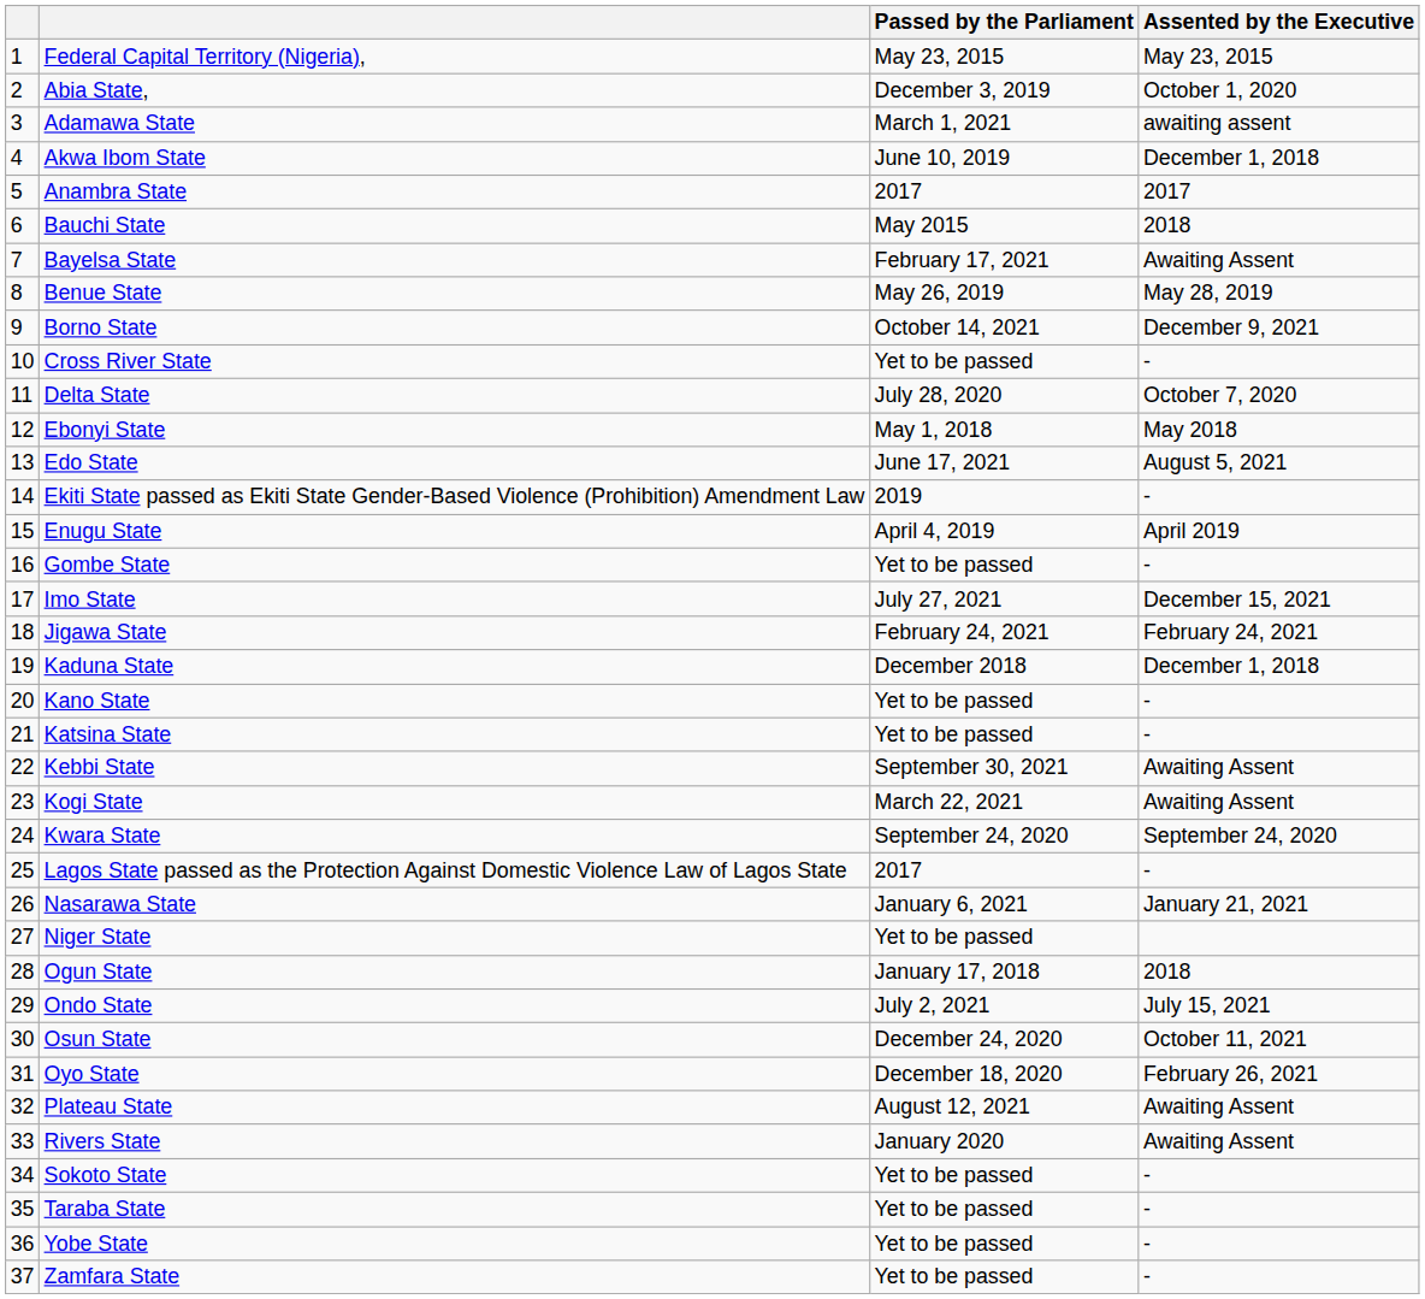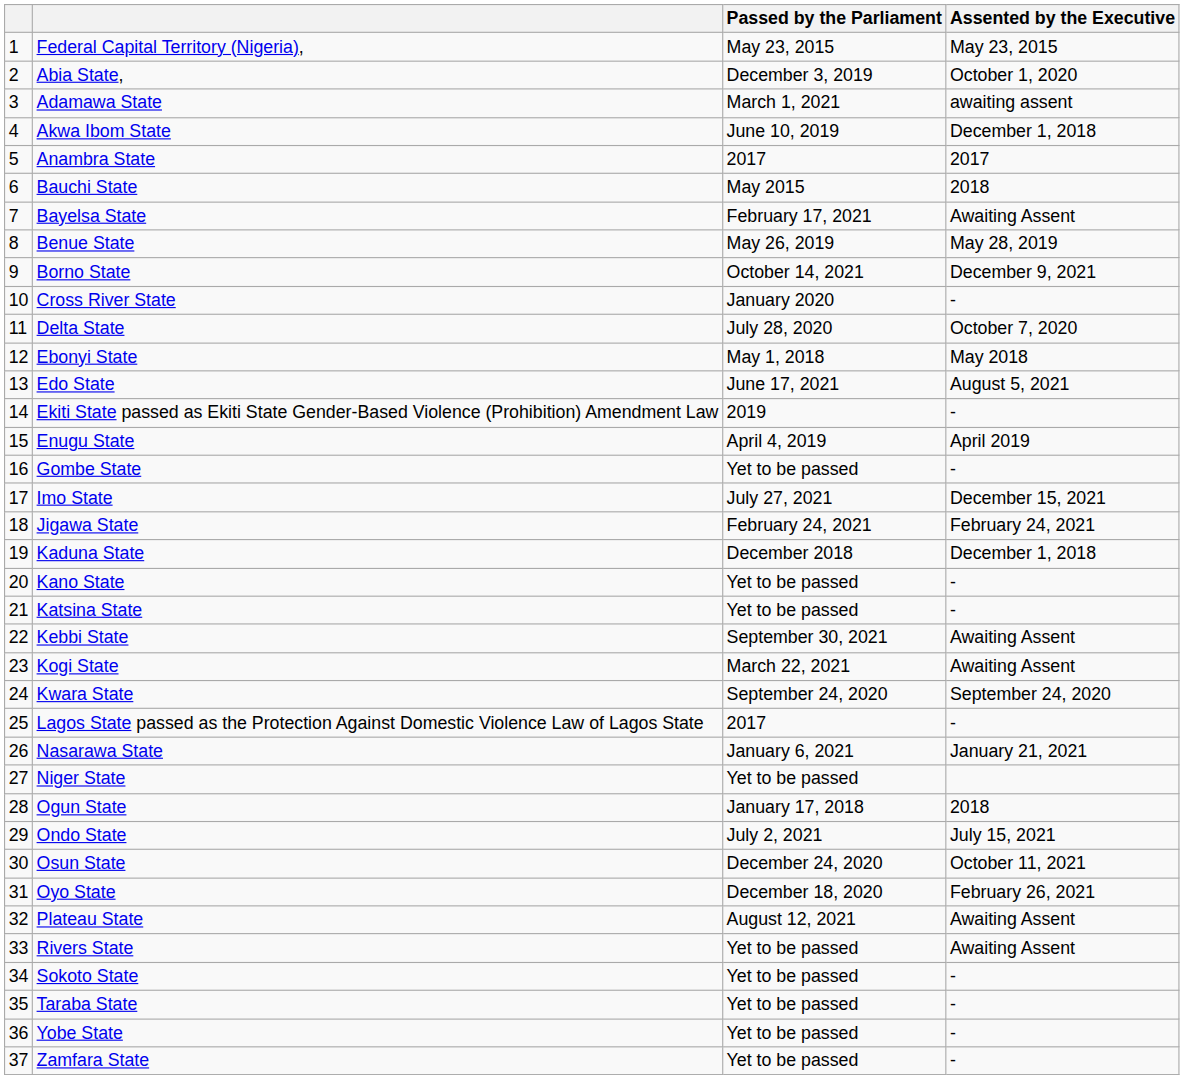 <table class="wikitable">
 <tr>
 <th></th>
 <th></th>
 <th>Passed by the Parliament</th>
 <th>Assented by the Executive</th>
 </tr>
 <tr>
 <td>1</td>
 <td><a href='#'>Federal Capital Territory (Nigeria)</a>,</td>
 <td>May 23, 2015</td>
 <td>May 23, 2015</td>
 </tr>
 <tr>
 <td>2</td>
 <td><a href='#'>Abia State</a>,</td>
 <td>December 3, 2019</td>
 <td>October 1, 2020</td>
 </tr>
 <tr>
 <td>3</td>
 <td><a href='#'>Adamawa State</a></td>
 <td>March 1, 2021</td>
 <td>awaiting assent</td>
 </tr>
 <tr>
 <td>4</td>
 <td><a href='#'>Akwa Ibom State</a></td>
 <td>June 10, 2019</td>
 <td>December 1, 2018</td>
 </tr>
 <tr>
 <td>5</td>
 <td><a href='#'>Anambra State</a></td>
 <td>2017</td>
 <td>2017</td>
 </tr>
 <tr>
 <td>6</td>
 <td><a href='#'>Bauchi State</a></td>
 <td>May 2015</td>
 <td>2018</td>
 </tr>
 <tr>
 <td>7</td>
 <td><a href='#'>Bayelsa State</a></td>
 <td>February 17, 2021</td>
 <td>Awaiting Assent</td>
 </tr>
 <tr>
 <td>8</td>
 <td><a href='#'>Benue State</a></td>
 <td>May 26, 2019</td>
 <td>May 28, 2019</td>
 </tr>
 <tr>
 <td>9</td>
 <td><a href='#'>Borno State</a></td>
 <td>October 14, 2021</td>
 <td>December 9, 2021</td>
 </tr>
 <tr>
 <td>10</td>
 <td><a href='#'>Cross River State</a></td>
-<td>Yet to be passed</td>
+<td>January 2020</td>
 <td>-</td>
 </tr>
 <tr>
 <td>11</td>
 <td><a href='#'>Delta State</a></td>
 <td>July 28, 2020</td>
 <td>October 7, 2020</td>
 </tr>
 <tr>
 <td>12</td>
 <td><a href='#'>Ebonyi State</a></td>
 <td>May 1, 2018</td>
 <td>May 2018</td>
 </tr>
 <tr>
 <td>13</td>
 <td><a href='#'>Edo State</a></td>
 <td>June 17, 2021</td>
 <td>August 5, 2021</td>
 </tr>
 <tr>
 <td>14</td>
 <td><a href='#'>Ekiti State</a> passed as Ekiti State Gender-Based Violence (Prohibition) Amendment Law</td>
 <td>2019</td>
 <td>-</td>
 </tr>
 <tr>
 <td>15</td>
 <td><a href='#'>Enugu State</a></td>
 <td>April 4, 2019</td>
 <td>April 2019</td>
 </tr>
 <tr>
 <td>16</td>
 <td><a href='#'>Gombe State</a></td>
 <td>Yet to be passed</td>
 <td>-</td>
 </tr>
 <tr>
 <td>17</td>
 <td><a href='#'>Imo State</a></td>
 <td>July 27, 2021</td>
 <td>December 15, 2021</td>
 </tr>
 <tr>
 <td>18</td>
 <td><a href='#'>Jigawa State</a></td>
 <td>February 24, 2021</td>
 <td>February 24, 2021</td>
 </tr>
 <tr>
 <td>19</td>
 <td><a href='#'>Kaduna State</a></td>
 <td>December 2018</td>
 <td>December 1, 2018</td>
 </tr>
 <tr>
 <td>20</td>
 <td><a href='#'>Kano State</a></td>
 <td>Yet to be passed</td>
 <td>-</td>
 </tr>
 <tr>
 <td>21</td>
 <td><a href='#'>Katsina State</a></td>
 <td>Yet to be passed</td>
 <td>-</td>
 </tr>
 <tr>
 <td>22</td>
 <td><a href='#'>Kebbi State</a></td>
 <td>September 30, 2021</td>
 <td>Awaiting Assent</td>
 </tr>
 <tr>
 <td>23</td>
 <td><a href='#'>Kogi State</a></td>
 <td>March 22, 2021</td>
 <td>Awaiting Assent</td>
 </tr>
 <tr>
 <td>24</td>
 <td><a href='#'>Kwara State</a></td>
 <td>September 24, 2020</td>
 <td>September 24, 2020</td>
 </tr>
 <tr>
 <td>25</td>
 <td><a href='#'>Lagos State</a> passed as the Protection Against Domestic Violence Law of Lagos State</td>
 <td>2017</td>
 <td>-</td>
 </tr>
 <tr>
 <td>26</td>
 <td><a href='#'>Nasarawa State</a></td>
 <td>January 6, 2021</td>
 <td>January 21, 2021</td>
 </tr>
 <tr>
 <td>27</td>
 <td><a href='#'>Niger State</a></td>
 <td>Yet to be passed</td>
 <td></td>
 </tr>
 <tr>
 <td>28</td>
 <td><a href='#'>Ogun State</a></td>
 <td>January 17, 2018</td>
 <td>2018</td>
 </tr>
 <tr>
 <td>29</td>
 <td><a href='#'>Ondo State</a></td>
 <td>July 2, 2021</td>
 <td>July 15, 2021</td>
 </tr>
 <tr>
 <td>30</td>
 <td><a href='#'>Osun State</a></td>
 <td>December 24, 2020</td>
 <td>October 11, 2021</td>
 </tr>
 <tr>
 <td>31</td>
 <td><a href='#'>Oyo State</a></td>
 <td>December 18, 2020</td>
 <td>February 26, 2021</td>
 </tr>
 <tr>
 <td>32</td>
 <td><a href='#'>Plateau State</a></td>
 <td>August 12, 2021</td>
 <td>Awaiting Assent</td>
 </tr>
 <tr>
 <td>33</td>
 <td><a href='#'>Rivers State</a></td>
-<td>January 2020</td>
+<td>Yet to be passed</td>
 <td>Awaiting Assent</td>
 </tr>
 <tr>
 <td>34</td>
 <td><a href='#'>Sokoto State</a></td>
 <td>Yet to be passed</td>
 <td>-</td>
 </tr>
 <tr>
 <td>35</td>
 <td><a href='#'>Taraba State</a></td>
 <td>Yet to be passed</td>
 <td>-</td>
 </tr>
 <tr>
 <td>36</td>
 <td><a href='#'>Yobe State</a></td>
 <td>Yet to be passed</td>
 <td>-</td>
 </tr>
 <tr>
 <td>37</td>
 <td><a href='#'>Zamfara State</a></td>
 <td>Yet to be passed</td>
 <td>-</td>
 </tr>
 </table>
